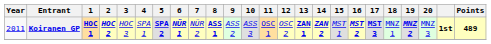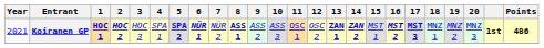 <table class="wikitable" style="text-align:center; font-size:85%">
 <tr>
 <th>Year</th>
 <th>Entrant</th>
 <th>1</th>
 <th>2</th>
 <th>3</th>
 <th>4</th>
 <th>5</th>
 <th>6</th>
 <th>7</th>
 <th>8</th>
 <th>9</th>
 <th>10</th>
 <th>11</th>
 <th>12</th>
 <th>13</th>
 <th>14</th>
 <th>15</th>
 <th>16</th>
 <th>17</th>
 <th>18</th>
 <th>19</th>
 <th>20</th>
 <th></th>
 <th>Points</th>
 </tr>
 <tr>
-<td><a href='#'>2011</a></td>
+<td><a href='#'>2021</a></td>
 <th nowrap><a href='#'>Koiranen GP</a></th>
 <td style="background:#FFDF9F;"><strong><a href='#'>HOC<br>1</a></strong><br></td>
 <td style="background:#FFFFBF;"><strong><em><a href='#'>HOC<br>2</a></em></strong><br></td>
 <td style="background:#FFFFBF;"><em><a href='#'>HOC<br>3</a></em><br></td>
 <td style="background:#FFFFBF;"><em><a href='#'>SPA<br>1</a></em><br></td>
 <td style="background:#DFDFDF;"><strong><a href='#'>SPA<br>2</a></strong><br></td>
 <td style="background:#FFFFBF;"><strong><em><a href='#'>NÜR<br>1</a></em></strong><br></td>
 <td style="background:#FFFFBF;"><em><a href='#'>NÜR<br>2</a></em><br></td>
 <td style="background:#FFFFBF;"><strong><a href='#'>ASS<br>1</a></strong><br></td>
 <td style="background:#DFFFDF;"><em><a href='#'>ASS<br>2</a></em><br></td>
 <td style="background:#DFDFDF;"><em><a href='#'>ASS<br>3</a></em><br></td>
 <td style="background:#FFDF9F;"><a href='#'>OSC<br>1</a><br></td>
 <td style="background:#FFFFBF;"><em><a href='#'>OSC<br>2</a></em><br></td>
 <td style="background:#FFFFBF;"><strong><a href='#'>ZAN<br>1</a></strong><br></td>
 <td style="background:#FFFFBF;"><strong><em><a href='#'>ZAN<br>2</a></em></strong><br></td>
 <td style="background:#DFDFDF;"><em><a href='#'>MST<br>1</a></em><br></td>
 <td style="background:#FFFFBF;"><strong><em><a href='#'>MST<br>2</a></em></strong><br></td>
 <td style="background:#DFDFDF;"><strong><a href='#'>MST<br>3</a><br></strong></td>
 <td style="background:#DFFFDF;"><a href='#'>MNZ<br>1</a><br></td>
-<td style="background:#DFDFDF;"><strong><em><a href='#'>MNZ<br>2</a></em><br></strong></td>
+<td style="background:#DFDFDF;"><em><a href='#'>MNZ<br>2</a></em><br></td>
 <td style="background:#DFFFDF;"><a href='#'>MNZ<br>3</a><br></td>
 <th style="background:#FFFFBF;">1st</th>
-<th style="background:#FFFFBF;">489</th>
+<th style="background:#FFFFBF;">486</th>
 </tr>
 <tr>
 </tr>
 </table>
